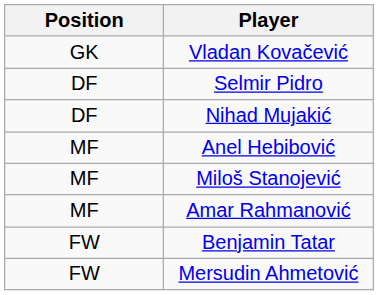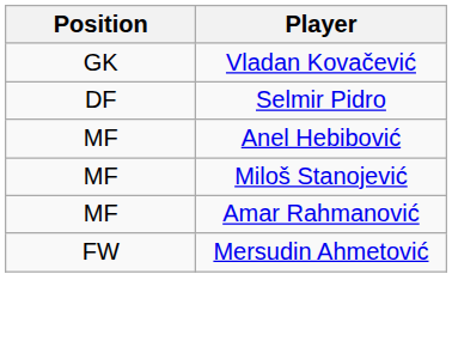 <table class="wikitable">
 <tr>
 <th style="width:120px;">Position</th>
 <th style="width:160px;">Player</th>
 </tr>
 <tr>
 <td style="text-align:center;">GK</td>
 <td style="text-align:center;"> <a href='#'>Vladan Kovačević</a></td>
 </tr>
 <tr>
 <td style="text-align:center;">DF</td>
 <td style="text-align:center;"> <a href='#'>Selmir Pidro</a></td>
-</tr>
-<tr>
-<td style="text-align:center;">DF</td>
-<td style="text-align:center;"> <a href='#'>Nihad Mujakić</a></td>
 </tr>
 <tr>
 <td style="text-align:center;">MF</td>
 <td style="text-align:center;"> <a href='#'>Anel Hebibović</a></td>
 </tr>
 <tr>
 <td style="text-align:center;">MF</td>
 <td style="text-align:center;"> <a href='#'>Miloš Stanojević</a></td>
 </tr>
 <tr>
 <td style="text-align:center;">MF</td>
 <td style="text-align:center;"> <a href='#'>Amar Rahmanović</a></td>
 </tr>
 <tr>
 <td style="text-align:center;">FW</td>
-<td style="text-align:center;"> <a href='#'>Benjamin Tatar</a></td>
-</tr>
-<tr>
-<td style="text-align:center;">FW</td>
 <td style="text-align:center;"> <a href='#'>Mersudin Ahmetović</a></td>
 </tr>
 </table>
